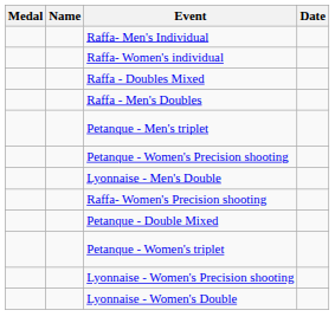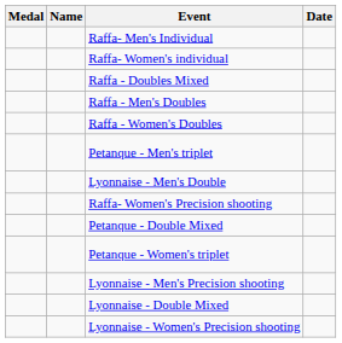 <table class="wikitable sortable" style="font-size:95%">
 <tr>
 <th>Medal</th>
 <th>Name</th>
 <th>Event</th>
 <th>Date</th>
 </tr>
 <tr>
 <td></td>
 <td></td>
 <td><a href='#'>Raffa- Men's Individual</a></td>
 <td></td>
 </tr>
 <tr>
 <td></td>
 <td></td>
 <td><a href='#'>Raffa- Women's individual</a></td>
 <td></td>
 </tr>
 <tr>
 <td></td>
 <td><br></td>
 <td><a href='#'>Raffa - Doubles Mixed</a></td>
 <td></td>
 </tr>
 <tr>
 <td></td>
 <td><br></td>
 <td><a href='#'>Raffa - Men's Doubles</a></td>
 <td></td>
 </tr>
 <tr>
 <td></td>
-<td><br><br></td>
-<td><a href='#'>Petanque - Men's triplet</a></td>
+<td><br></td>
+<td><a href='#'>Raffa - Women's Doubles</a></td>
 <td></td>
 </tr>
 <tr>
 <td></td>
-<td></td>
-<td><a href='#'>Petanque - Women's Precision shooting</a></td>
+<td><br><br></td>
+<td><a href='#'>Petanque - Men's triplet</a></td>
 <td></td>
 </tr>
 <tr>
 <td></td>
 <td><br></td>
 <td><a href='#'>Lyonnaise - Men's Double</a></td>
 <td></td>
 </tr>
 <tr>
 <td></td>
 <td></td>
 <td><a href='#'>Raffa- Women's Precision shooting</a></td>
 <td></td>
 </tr>
 <tr>
 <td></td>
 <td><br></td>
 <td><a href='#'>Petanque - Double Mixed</a></td>
 <td></td>
 </tr>
 <tr>
 <td></td>
 <td><br><br></td>
 <td><a href='#'>Petanque - Women's triplet</a></td>
 <td></td>
 </tr>
 <tr>
 <td></td>
 <td></td>
-<td><a href='#'>Lyonnaise - Women's Precision shooting</a></td>
+<td><a href='#'>Lyonnaise - Men's Precision shooting</a></td>
 <td></td>
 </tr>
 <tr>
 <td></td>
 <td><br></td>
-<td><a href='#'>Lyonnaise - Women's Double</a></td>
+<td><a href='#'>Lyonnaise - Double Mixed</a></td>
+<td></td>
+</tr>
+<tr>
+<td></td>
+<td></td>
+<td><a href='#'>Lyonnaise - Women's Precision shooting</a></td>
 <td></td>
 </tr>
 </table>
